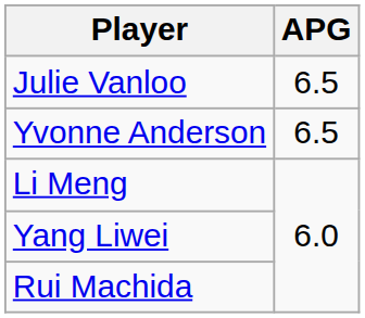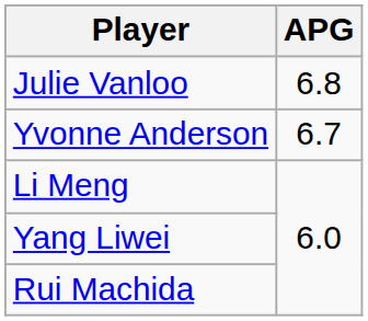 <table class="wikitable">
 <tr>
 <th>Player</th>
 <th>APG</th>
 </tr>
 <tr>
 <td> <a href='#'>Julie Vanloo</a></td>
-<td align=center>6.5</td>
+<td align=center>6.8</td>
 </tr>
 <tr>
 <td> <a href='#'>Yvonne Anderson</a></td>
-<td align=center>6.5</td>
+<td align=center>6.7</td>
 </tr>
 <tr>
 <td> <a href='#'>Li Meng</a></td>
 <td align=center rowspan=3>6.0</td>
 </tr>
 <tr>
 <td> <a href='#'>Yang Liwei</a></td>
 </tr>
 <tr>
 <td> <a href='#'>Rui Machida</a></td>
 </tr>
 </table>
